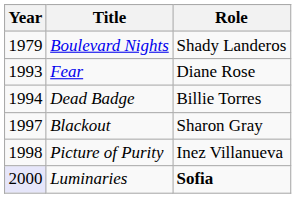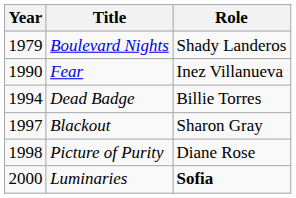 <table class="wikitable sortable">
 <tr>
 <th>Year</th>
 <th>Title</th>
 <th>Role</th>
 </tr>
 <tr>
 <td>1979</td>
 <td><em><a href='#'>Boulevard Nights</a></em></td>
 <td>Shady Landeros</td>
 </tr>
 <tr>
-<td>1993</td>
+<td>1990</td>
 <td><em><a href='#'>Fear</a></em></td>
-<td>Diane Rose</td>
+<td>Inez Villanueva</td>
 </tr>
 <tr>
 <td>1994</td>
 <td><em>Dead Badge</em></td>
 <td>Billie Torres</td>
 </tr>
 <tr>
 <td>1997</td>
 <td><em>Blackout</em></td>
 <td>Sharon Gray</td>
 </tr>
 <tr>
 <td>1998</td>
 <td><em>Picture of Purity</em></td>
-<td>Inez Villanueva</td>
+<td>Diane Rose</td>
 </tr>
 <tr>
-<td style="background: lavender;">2000</td>
+<td>2000</td>
 <td><em>Luminaries</em></td>
 <td><strong>Sofia</strong></td>
 </tr>
 </table>
